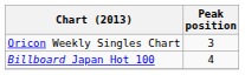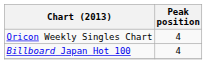 <table class="wikitable sortable" border="1">
 <tr>
 <th>Chart (2013)</th>
 <th>Peak<br>position</th>
 </tr>
 <tr>
 <td><a href='#'>Oricon</a> Weekly Singles Chart</td>
-<td style="text-align:center;">3</td>
+<td style="text-align:center;">4</td>
 </tr>
 <tr>
 <td><a href='#'><em>Billboard</em> Japan Hot 100</a></td>
 <td style="text-align:center;">4</td>
 </tr>
 <tr>
 </tr>
 </table>
